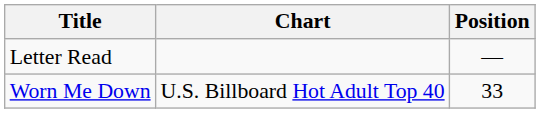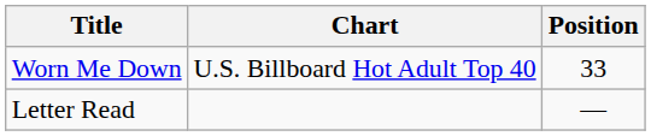 <table class="wikitable">
 <tr>
 <th>Title</th>
 <th>Chart</th>
 <th>Position</th>
 </tr>
 <tr>
+<td><a href='#'>Worn Me Down</a></td>
+<td>U.S. Billboard <a href='#'>Hot Adult Top 40</a></td>
+<td align="center">33</td>
+</tr>
+<tr>
 <td>Letter Read</td>
 <td></td>
 <td align="center">—</td>
 </tr>
-<tr>
-<td><a href='#'>Worn Me Down</a></td>
-<td>U.S. Billboard <a href='#'>Hot Adult Top 40</a></td>
-<td align="center">33</td>
-</tr>
 </table>
